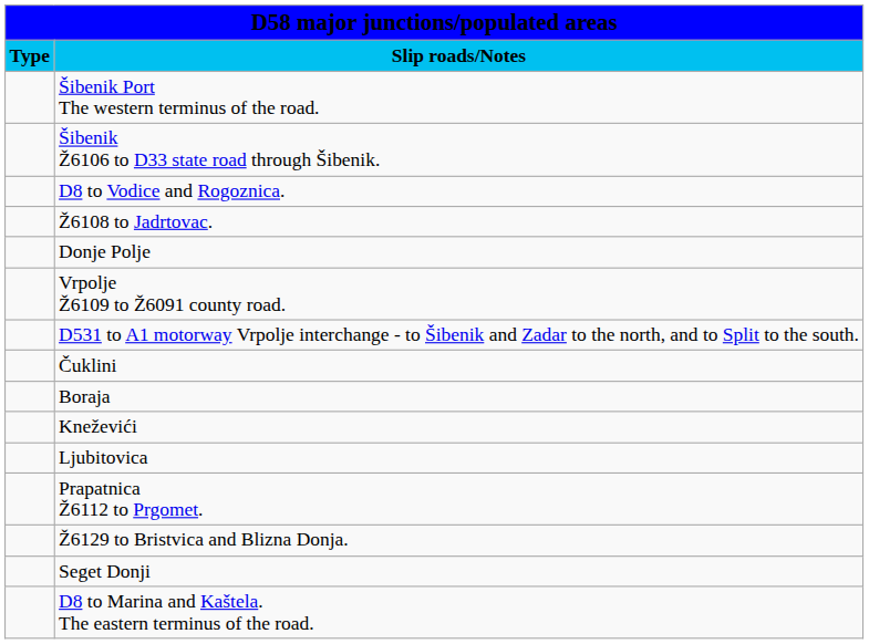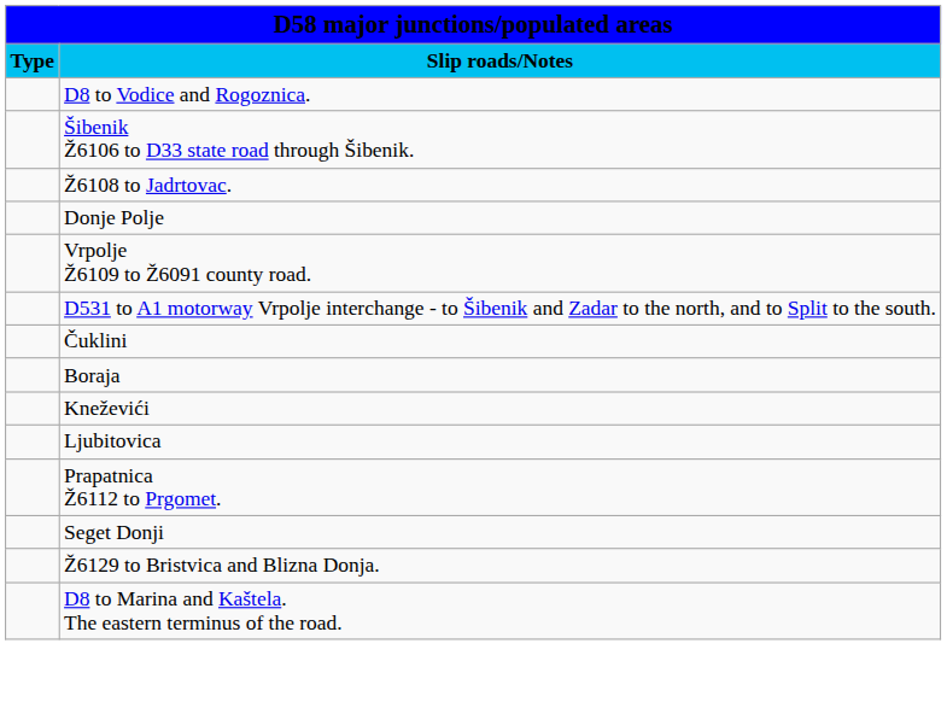 <table class="wikitable">
 <tr>
 <td colspan=2 bgcolor=blue align=center style=margin-top:15><span><big><strong>D58 major junctions/populated areas</strong></big></span></td>
 </tr>
 <tr>
 <td align=center bgcolor=00c0f0><strong>Type</strong></td>
 <td align=center bgcolor=00c0f0><strong>Slip roads/Notes</strong></td>
 </tr>
 <tr>
 <td></td>
-<td><a href='#'>Šibenik Port</a><br>The western terminus of the road.</td>
+<td> <a href='#'>D8</a> to <a href='#'>Vodice</a> and <a href='#'>Rogoznica</a>.</td>
 </tr>
 <tr>
 <td></td>
 <td><a href='#'>Šibenik</a><br>Ž6106 to <a href='#'>D33 state road</a> through Šibenik.</td>
-</tr>
-<tr>
-<td></td>
-<td> <a href='#'>D8</a> to <a href='#'>Vodice</a> and <a href='#'>Rogoznica</a>.</td>
 </tr>
 <tr>
 <td></td>
 <td>Ž6108 to <a href='#'>Jadrtovac</a>.</td>
 </tr>
 <tr>
 <td></td>
 <td>Donje Polje</td>
 </tr>
 <tr>
 <td></td>
 <td>Vrpolje<br>Ž6109 to Ž6091 county road.</td>
 </tr>
 <tr>
 <td></td>
 <td> <a href='#'>D531</a> to <a href='#'>A1 motorway</a> Vrpolje interchange - to <a href='#'>Šibenik</a> and <a href='#'>Zadar</a> to the north, and to <a href='#'>Split</a> to the south.</td>
 </tr>
 <tr>
 <td></td>
 <td>Čuklini</td>
 </tr>
 <tr>
 <td></td>
 <td>Boraja</td>
 </tr>
 <tr>
 <td></td>
 <td>Kneževići</td>
 </tr>
 <tr>
 <td></td>
 <td>Ljubitovica</td>
 </tr>
 <tr>
 <td></td>
 <td>Prapatnica<br>Ž6112 to <a href='#'>Prgomet</a>.</td>
 </tr>
 <tr>
 <td></td>
-<td>Ž6129 to Bristvica and Blizna Donja.</td>
+<td>Seget Donji</td>
 </tr>
 <tr>
 <td></td>
-<td>Seget Donji</td>
+<td>Ž6129 to Bristvica and Blizna Donja.</td>
 </tr>
 <tr>
 <td></td>
 <td> <a href='#'>D8</a> to Marina and <a href='#'>Kaštela</a>.<br>The eastern terminus of the road.</td>
 </tr>
 </table>
